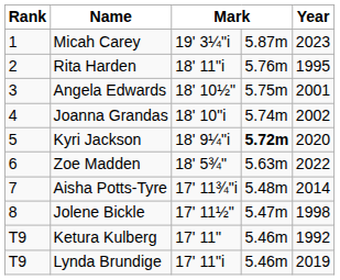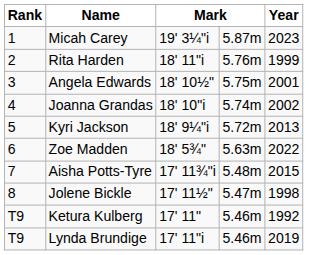 <table class="wikitable">
 <tr>
 <th style="background:white">Rank</th>
 <th style="background:white">Name</th>
 <th colspan="2" style="background:white">Mark</th>
 <th style="background:white">Year</th>
 </tr>
 <tr>
 <td>1</td>
 <td>Micah Carey</td>
 <td>19' 3¼"i</td>
 <td>5.87m</td>
 <td>2023</td>
 </tr>
 <tr>
 <td>2</td>
 <td>Rita Harden</td>
 <td>18' 11"i</td>
 <td>5.76m</td>
-<td>1995</td>
+<td>1999</td>
 </tr>
 <tr>
 <td>3</td>
 <td>Angela Edwards</td>
 <td>18' 10½"</td>
 <td>5.75m</td>
 <td>2001</td>
 </tr>
 <tr>
 <td>4</td>
 <td>Joanna Grandas</td>
 <td>18' 10"i</td>
 <td>5.74m</td>
 <td>2002</td>
 </tr>
 <tr>
 <td>5</td>
 <td>Kyri Jackson</td>
 <td>18' 9¼"i</td>
-<td><strong>5.72m</strong></td>
-<td>2020</td>
+<td>5.72m</td>
+<td>2013</td>
 </tr>
 <tr>
 <td>6</td>
 <td>Zoe Madden</td>
 <td>18' 5¾"</td>
 <td>5.63m</td>
 <td>2022</td>
 </tr>
 <tr>
 <td>7</td>
 <td>Aisha Potts-Tyre</td>
 <td>17' 11¾"i</td>
 <td>5.48m</td>
-<td>2014</td>
+<td>2015</td>
 </tr>
 <tr>
 <td>8</td>
 <td>Jolene Bickle</td>
 <td>17' 11½"</td>
 <td>5.47m</td>
 <td>1998</td>
 </tr>
 <tr>
 <td>T9</td>
 <td>Ketura Kulberg</td>
 <td>17' 11"</td>
 <td>5.46m</td>
 <td>1992</td>
 </tr>
 <tr>
 <td>T9</td>
 <td>Lynda Brundige</td>
 <td>17' 11"i</td>
 <td>5.46m</td>
 <td>2019</td>
 </tr>
 </table>
